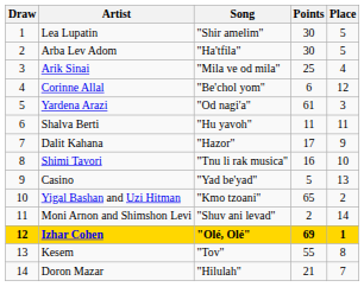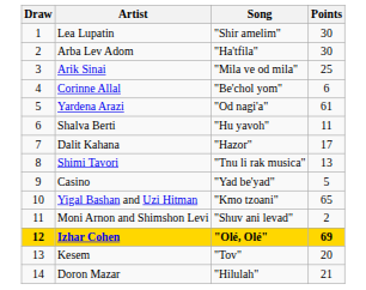 <table class="sortable wikitable" style="margin: 1em auto 1em auto; text-align:center">
 <tr>
 <th>Draw</th>
 <th>Artist</th>
 <th>Song</th>
 <th>Points</th>
-<th>Place</th>
 </tr>
 <tr>
 <td>1</td>
 <td align="left">Lea Lupatin</td>
 <td align="left">"Shir amelim"</td>
 <td>30</td>
-<td>5</td>
 </tr>
 <tr>
 <td>2</td>
 <td align="left">Arba Lev Adom</td>
 <td align="left">"Ha'tfila"</td>
 <td>30</td>
-<td>5</td>
 </tr>
 <tr>
 <td>3</td>
 <td align="left"><a href='#'>Arik Sinai</a></td>
 <td align="left">"Mila ve od mila"</td>
 <td>25</td>
-<td>4</td>
 </tr>
 <tr>
 <td>4</td>
 <td align="left"><a href='#'>Corinne Allal</a></td>
 <td align="left">"Be'chol yom"</td>
 <td>6</td>
-<td>12</td>
 </tr>
 <tr>
 <td>5</td>
 <td align="left"><a href='#'>Yardena Arazi</a></td>
 <td align="left">"Od nagi'a"</td>
 <td>61</td>
-<td>3</td>
 </tr>
 <tr>
 <td>6</td>
 <td align="left">Shalva Berti</td>
 <td align="left">"Hu yavoh"</td>
-<td>11</td>
 <td>11</td>
 </tr>
 <tr>
 <td>7</td>
 <td align="left">Dalit Kahana</td>
 <td align="left">"Hazor"</td>
 <td>17</td>
-<td>9</td>
 </tr>
 <tr>
 <td>8</td>
 <td align="left"><a href='#'>Shimi Tavori</a></td>
 <td align="left">"Tnu li rak musica"</td>
-<td>16</td>
-<td>10</td>
+<td>13</td>
 </tr>
 <tr>
 <td>9</td>
 <td align="left">Casino</td>
 <td align="left">"Yad be'yad"</td>
 <td>5</td>
-<td>13</td>
 </tr>
 <tr>
 <td>10</td>
 <td align="left"><a href='#'>Yigal Bashan</a> and <a href='#'>Uzi Hitman</a></td>
 <td align="left">"Kmo tzoani"</td>
 <td>65</td>
-<td>2</td>
 </tr>
 <tr>
 <td>11</td>
 <td align="left">Moni Arnon and Shimshon Levi</td>
 <td align="left">"Shuv ani levad"</td>
 <td>2</td>
-<td>14</td>
 </tr>
 <tr style="font-weight:bold; background:gold;">
 <td>12</td>
 <td align="left"><a href='#'>Izhar Cohen</a></td>
 <td align="left">"Olé, Olé"</td>
 <td>69</td>
-<td>1</td>
 </tr>
 <tr>
 <td>13</td>
 <td align="left">Kesem</td>
 <td align="left">"Tov"</td>
-<td>55</td>
-<td>8</td>
+<td>20</td>
 </tr>
 <tr>
 <td>14</td>
 <td align="left">Doron Mazar</td>
 <td align="left">"Hilulah"</td>
 <td>21</td>
-<td>7</td>
 </tr>
 </table>
